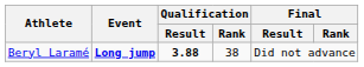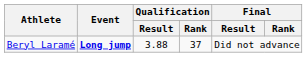 <table class=wikitable style=font-size:90%>
 <tr>
 <th rowspan=2>Athlete</th>
 <th rowspan=2>Event</th>
 <th colspan=2>Qualification</th>
 <th colspan=2>Final</th>
 </tr>
 <tr>
 <th>Result</th>
 <th>Rank</th>
 <th>Result</th>
 <th>Rank</th>
 </tr>
 <tr>
 <td><a href='#'>Beryl Laramé</a></td>
 <td><strong><a href='#'>Long jump</a></strong></td>
-<td align=center><strong>3.88</strong></td>
-<td align=center>38</td>
+<td align=center>3.88</td>
+<td align=center>37</td>
 <td align=center colspan=2>Did not advance</td>
 </tr>
 </table>
